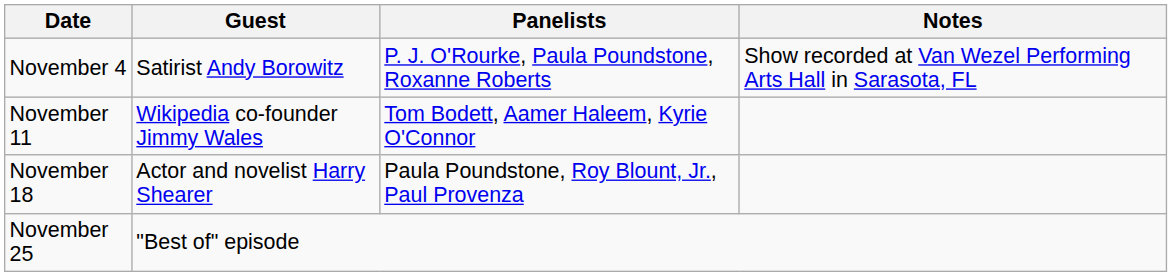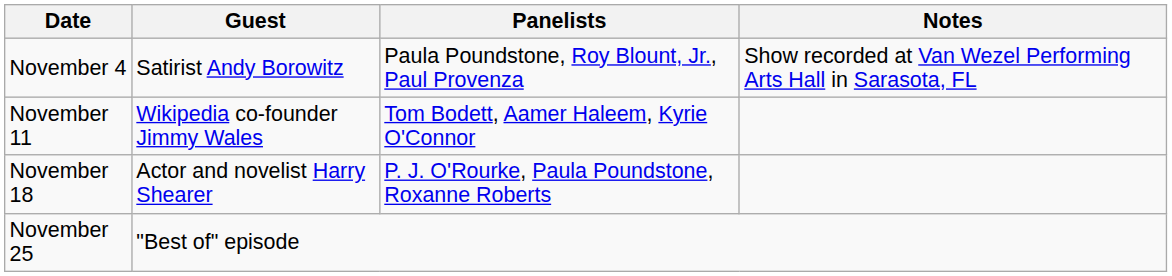 <table class="wikitable">
 <tr>
 <th>Date</th>
 <th>Guest</th>
 <th>Panelists</th>
 <th>Notes</th>
 </tr>
 <tr>
 <td>November 4</td>
 <td>Satirist <a href='#'>Andy Borowitz</a></td>
-<td><a href='#'>P. J. O'Rourke</a>, <a href='#'>Paula Poundstone</a>, <a href='#'>Roxanne Roberts</a></td>
+<td>Paula Poundstone, <a href='#'>Roy Blount, Jr.</a>, <a href='#'>Paul Provenza</a></td>
 <td>Show recorded at <a href='#'>Van Wezel Performing Arts Hall</a> in <a href='#'>Sarasota, FL</a></td>
 </tr>
 <tr>
 <td>November 11</td>
 <td><a href='#'>Wikipedia</a> co-founder <a href='#'>Jimmy Wales</a></td>
 <td><a href='#'>Tom Bodett</a>, <a href='#'>Aamer Haleem</a>, <a href='#'>Kyrie O'Connor</a></td>
 <td></td>
 </tr>
 <tr>
 <td>November 18</td>
 <td>Actor and novelist <a href='#'>Harry Shearer</a></td>
-<td>Paula Poundstone, <a href='#'>Roy Blount, Jr.</a>, <a href='#'>Paul Provenza</a></td>
+<td><a href='#'>P. J. O'Rourke</a>, <a href='#'>Paula Poundstone</a>, <a href='#'>Roxanne Roberts</a></td>
 <td></td>
 </tr>
 <tr>
 <td>November 25</td>
 <td colspan=3>"Best of" episode</td>
 </tr>
 </table>
